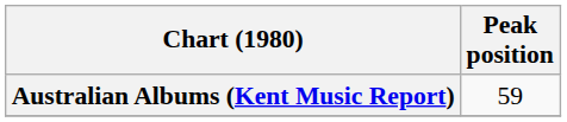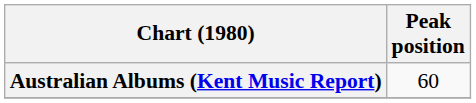 <table class="wikitable sortable plainrowheaders">
 <tr>
 <th scope="col">Chart (1980)</th>
 <th scope="col">Peak<br>position</th>
 </tr>
 <tr>
 <th scope="row">Australian Albums (<a href='#'>Kent Music Report</a>)</th>
-<td style="text-align:center;">59</td>
+<td style="text-align:center;">60</td>
 </tr>
 <tr>
 </tr>
 </table>
